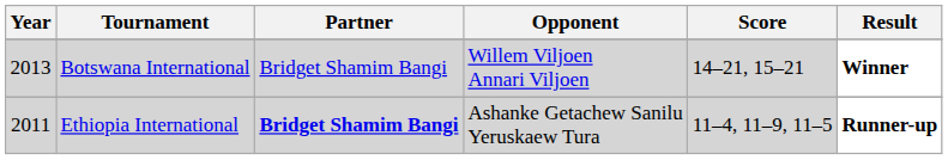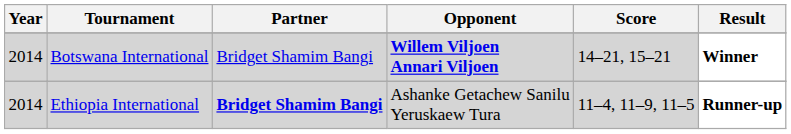 <table class="sortable wikitable" style="font-size: 90%;">
 <tr>
 <th>Year</th>
 <th>Tournament</th>
 <th>Partner</th>
 <th>Opponent</th>
 <th>Score</th>
 <th>Result</th>
 </tr>
 <tr>
 </tr>
 <tr style="background:#D5D5D5">
-<td align="center">2013</td>
+<td align="center">2014</td>
 <td align="left"><a href='#'>Botswana International</a></td>
 <td align="left"> <a href='#'>Bridget Shamim Bangi</a></td>
-<td align="left"> <a href='#'>Willem Viljoen</a><br> <a href='#'>Annari Viljoen</a></td>
+<td align="left"><strong> <a href='#'>Willem Viljoen</a><br> <a href='#'>Annari Viljoen</a></strong></td>
 <td align="left">14–21, 15–21</td>
 <td style="text-align:left; background:white"> <strong>Winner</strong></td>
 </tr>
 <tr>
 </tr>
 <tr style="background:#D5D5D5">
-<td align="center">2011</td>
+<td align="center">2014</td>
 <td align="left"><a href='#'>Ethiopia International</a></td>
 <td align="left"><strong> <a href='#'>Bridget Shamim Bangi</a></strong></td>
 <td align="left"> Ashanke Getachew Sanilu<br> Yeruskaew Tura</td>
 <td align="left">11–4, 11–9, 11–5</td>
 <td style="text-align:left; background:white"> <strong>Runner-up</strong></td>
 </tr>
 </table>
